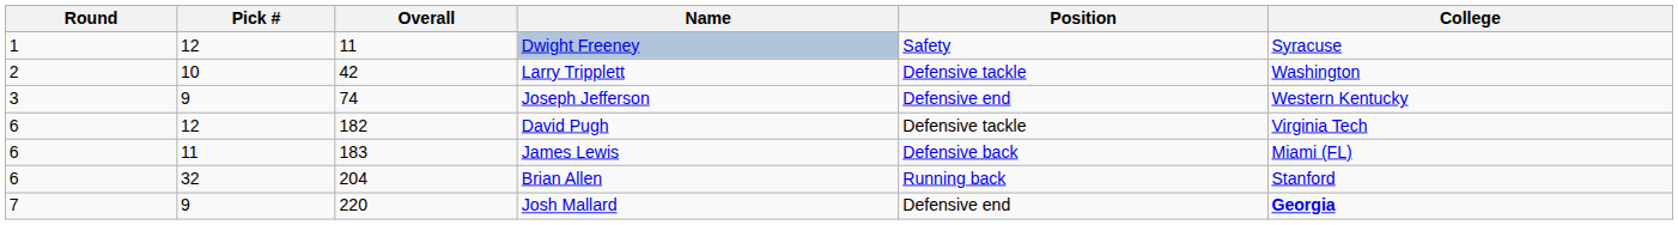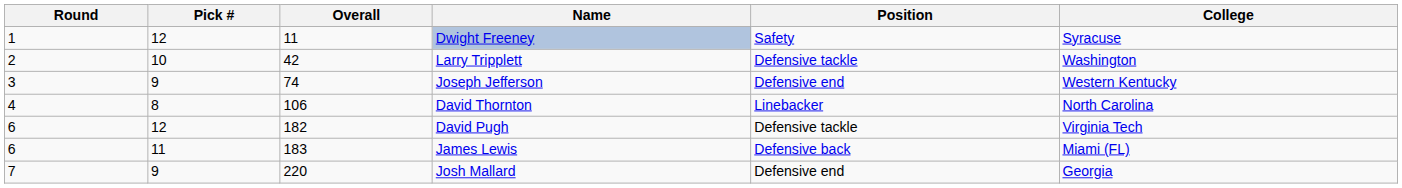 <table class="wikitable sortable sortable" style="width: 100%">
 <tr>
 <th>Round</th>
 <th>Pick #</th>
 <th>Overall</th>
 <th>Name</th>
 <th>Position</th>
 <th>College</th>
 </tr>
 <tr>
 <td>1</td>
 <td>12</td>
 <td>11</td>
 <td bgcolor=lightsteelblue><a href='#'>Dwight Freeney</a></td>
 <td><a href='#'>Safety</a></td>
 <td><a href='#'>Syracuse</a></td>
 </tr>
 <tr>
 <td>2</td>
 <td>10</td>
 <td>42</td>
 <td><a href='#'>Larry Tripplett</a></td>
 <td><a href='#'>Defensive tackle</a></td>
 <td><a href='#'>Washington</a></td>
 </tr>
 <tr>
 <td>3</td>
 <td>9</td>
 <td>74</td>
 <td><a href='#'>Joseph Jefferson</a></td>
 <td><a href='#'>Defensive end</a></td>
 <td><a href='#'>Western Kentucky</a></td>
 </tr>
 <tr>
+<td>4</td>
+<td>8</td>
+<td>106</td>
+<td><a href='#'>David Thornton</a></td>
+<td><a href='#'>Linebacker</a></td>
+<td><a href='#'>North Carolina</a></td>
+</tr>
+<tr>
 <td>6</td>
 <td>12</td>
 <td>182</td>
 <td><a href='#'>David Pugh</a></td>
 <td>Defensive tackle</td>
 <td><a href='#'>Virginia Tech</a></td>
 </tr>
 <tr>
 <td>6</td>
 <td>11</td>
 <td>183</td>
 <td><a href='#'>James Lewis</a></td>
 <td><a href='#'>Defensive back</a></td>
 <td><a href='#'>Miami (FL)</a></td>
 </tr>
 <tr>
-<td>6</td>
-<td>32</td>
-<td>204</td>
-<td><a href='#'>Brian Allen</a></td>
-<td><a href='#'>Running back</a></td>
-<td><a href='#'>Stanford</a></td>
-</tr>
-<tr>
 <td>7</td>
 <td>9</td>
 <td>220</td>
 <td><a href='#'>Josh Mallard</a></td>
 <td>Defensive end</td>
-<td><strong><a href='#'>Georgia</a></strong></td>
+<td><a href='#'>Georgia</a></td>
 </tr>
 </table>
